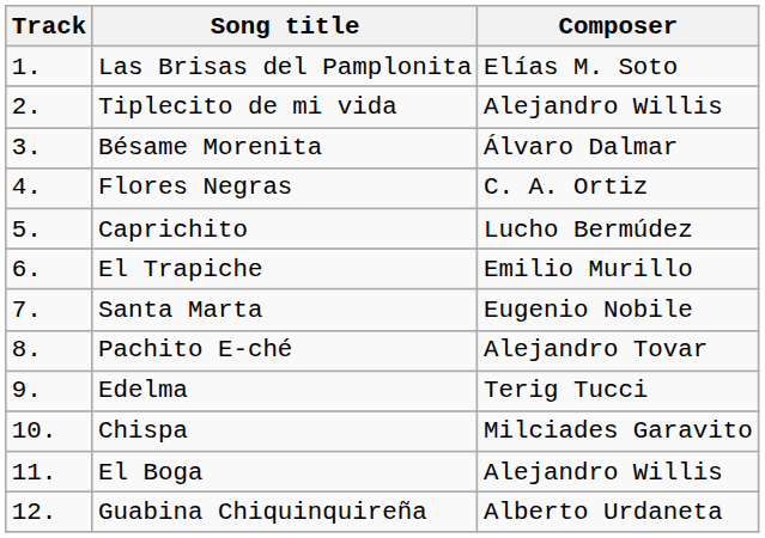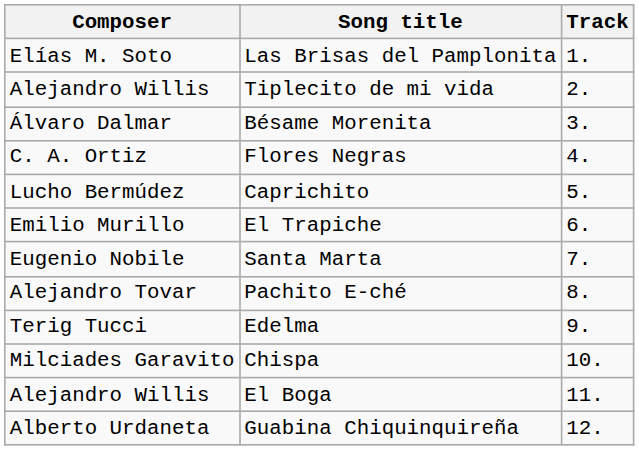 <table class="wikitable">
 <tr>
+<th>Composer</th>
+<th>Song title</th>
 <th>Track</th>
-<th>Song title</th>
-<th>Composer</th>
 </tr>
 <tr>
+<td>Elías M. Soto</td>
+<td>Las Brisas del Pamplonita</td>
 <td>1.</td>
-<td>Las Brisas del Pamplonita</td>
-<td>Elías M. Soto</td>
 </tr>
 <tr>
+<td>Alejandro Willis</td>
+<td>Tiplecito de mi vida</td>
 <td>2.</td>
-<td>Tiplecito de mi vida</td>
-<td>Alejandro Willis</td>
 </tr>
 <tr>
+<td>Álvaro Dalmar</td>
+<td>Bésame Morenita</td>
 <td>3.</td>
-<td>Bésame Morenita</td>
-<td>Álvaro Dalmar</td>
 </tr>
 <tr>
+<td>C. A. Ortiz</td>
+<td>Flores Negras</td>
 <td>4.</td>
-<td>Flores Negras</td>
-<td>C. A. Ortiz</td>
 </tr>
 <tr>
+<td>Lucho Bermúdez</td>
+<td>Caprichito</td>
 <td>5.</td>
-<td>Caprichito</td>
-<td>Lucho Bermúdez</td>
 </tr>
 <tr>
+<td>Emilio Murillo</td>
+<td>El Trapiche</td>
 <td>6.</td>
-<td>El Trapiche</td>
-<td>Emilio Murillo</td>
 </tr>
 <tr>
+<td>Eugenio Nobile</td>
+<td>Santa Marta</td>
 <td>7.</td>
-<td>Santa Marta</td>
-<td>Eugenio Nobile</td>
 </tr>
 <tr>
+<td>Alejandro Tovar</td>
+<td>Pachito E-ché</td>
 <td>8.</td>
-<td>Pachito E-ché</td>
-<td>Alejandro Tovar</td>
 </tr>
 <tr>
+<td>Terig Tucci</td>
+<td>Edelma</td>
 <td>9.</td>
-<td>Edelma</td>
-<td>Terig Tucci</td>
 </tr>
 <tr>
+<td>Milciades Garavito</td>
+<td>Chispa</td>
 <td>10.</td>
-<td>Chispa</td>
-<td>Milciades Garavito</td>
 </tr>
 <tr>
+<td>Alejandro Willis</td>
+<td>El Boga</td>
 <td>11.</td>
-<td>El Boga</td>
-<td>Alejandro Willis</td>
 </tr>
 <tr>
+<td>Alberto Urdaneta</td>
+<td>Guabina Chiquinquireña</td>
 <td>12.</td>
-<td>Guabina Chiquinquireña</td>
-<td>Alberto Urdaneta</td>
 </tr>
 </table>
